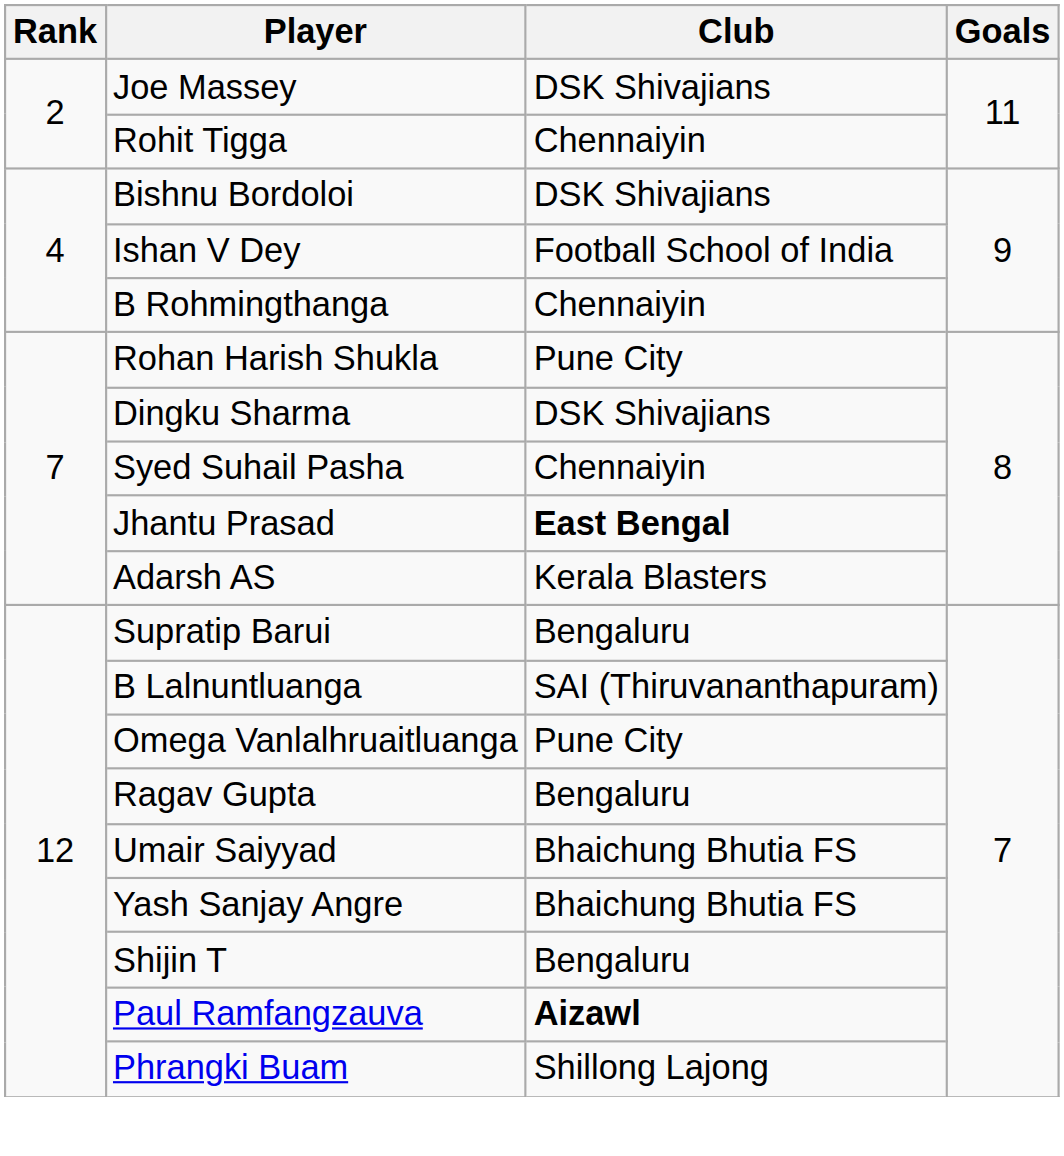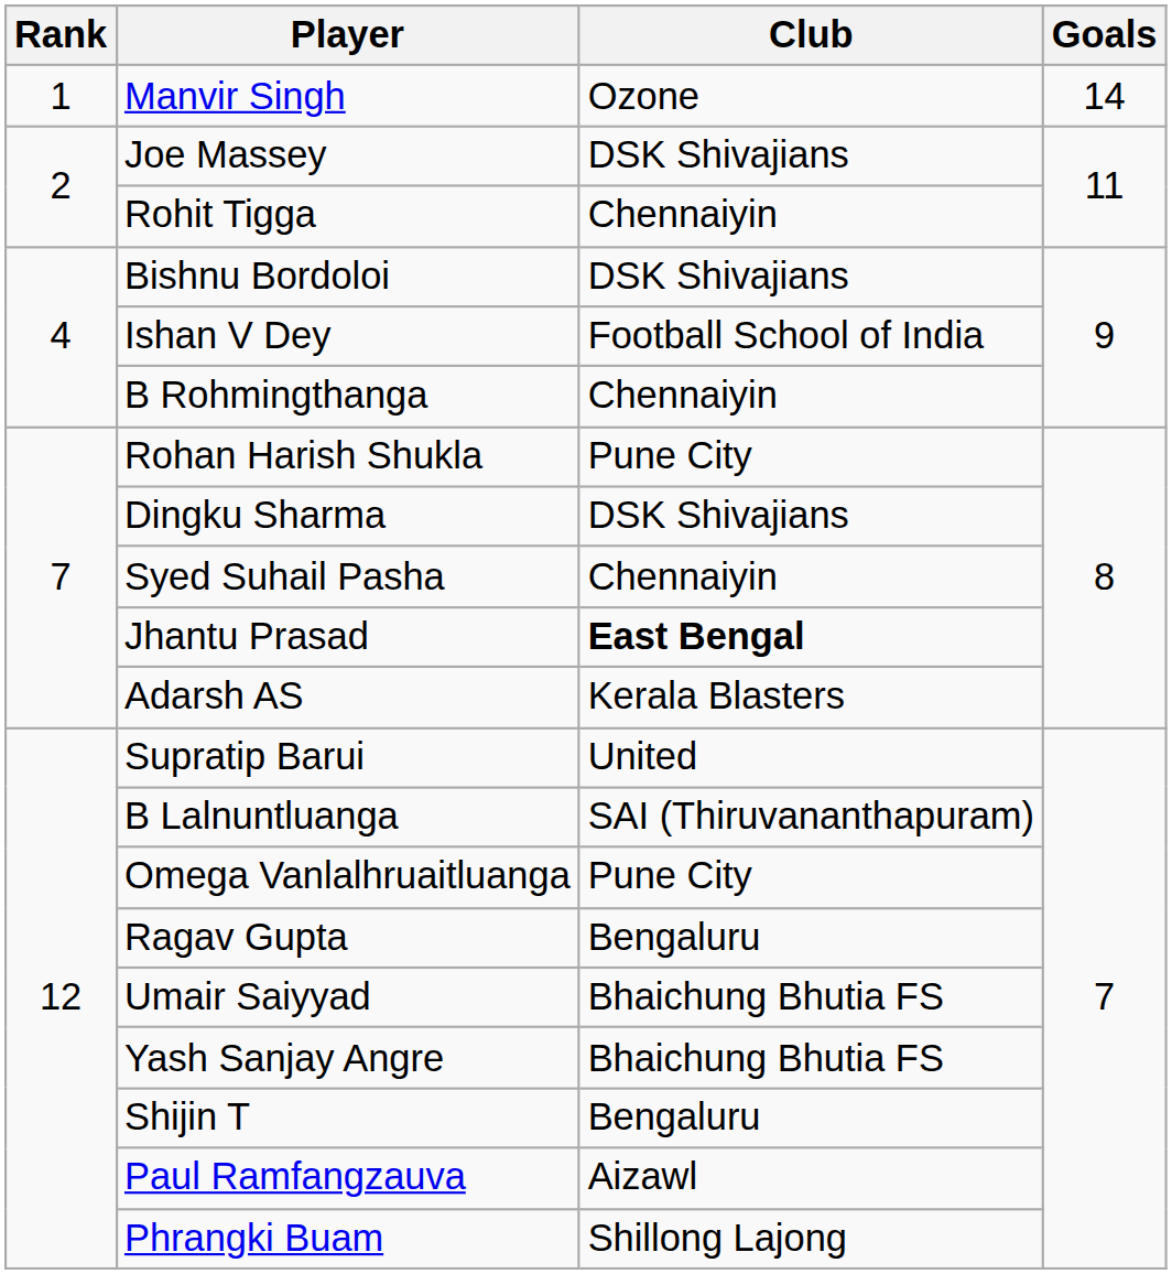 <table class="wikitable" style="text-align:center">
 <tr>
 <th>Rank</th>
 <th>Player</th>
 <th>Club</th>
 <th>Goals</th>
+</tr>
+<tr>
+<td rowspan="1">1</td>
+<td align="left"><a href='#'> Manvir Singh</a></td>
+<td align="left">Ozone</td>
+<td rowspan="1">14</td>
 </tr>
 <tr>
 <td rowspan="2">2</td>
 <td align="left">Joe Massey</td>
 <td align="left">DSK Shivajians</td>
 <td rowspan="2">11</td>
 </tr>
 <tr>
 <td align="left">Rohit Tigga</td>
 <td align="left">Chennaiyin</td>
 </tr>
 <tr>
 <td rowspan="3">4</td>
 <td align="left">Bishnu Bordoloi</td>
 <td align="left">DSK Shivajians</td>
 <td rowspan="3">9</td>
 </tr>
 <tr>
 <td align="left">Ishan V Dey</td>
 <td align="left">Football School of India</td>
 </tr>
 <tr>
 <td align="left">B Rohmingthanga</td>
 <td align="left">Chennaiyin</td>
 </tr>
 <tr>
 <td rowspan="5">7</td>
 <td align="left">Rohan Harish Shukla</td>
 <td align="left">Pune City</td>
 <td rowspan="5">8</td>
 </tr>
 <tr>
 <td align="left">Dingku Sharma</td>
 <td align="left">DSK Shivajians</td>
 </tr>
 <tr>
 <td align="left">Syed Suhail Pasha</td>
 <td align="left">Chennaiyin</td>
 </tr>
 <tr>
 <td align="left">Jhantu Prasad</td>
 <td align="left"><strong>East Bengal</strong></td>
 </tr>
 <tr>
 <td align="left">Adarsh AS</td>
 <td align="left">Kerala Blasters</td>
 </tr>
 <tr>
 <td rowspan="9">12</td>
 <td align="left">Supratip Barui</td>
-<td align="left">Bengaluru</td>
+<td align="left">United</td>
 <td rowspan="9">7</td>
 </tr>
 <tr>
 <td align="left">B Lalnuntluanga</td>
 <td align="left">SAI (Thiruvananthapuram)</td>
 </tr>
 <tr>
 <td align="left">Omega Vanlalhruaitluanga</td>
 <td align="left">Pune City</td>
 </tr>
 <tr>
 <td align="left">Ragav Gupta</td>
 <td align="left">Bengaluru</td>
 </tr>
 <tr>
 <td align="left">Umair Saiyyad</td>
 <td align="left">Bhaichung Bhutia FS</td>
 </tr>
 <tr>
 <td align="left">Yash Sanjay Angre</td>
 <td align="left">Bhaichung Bhutia FS</td>
 </tr>
 <tr>
 <td align="left">Shijin T</td>
 <td align="left">Bengaluru</td>
 </tr>
 <tr>
 <td align="left"><a href='#'>Paul Ramfangzauva</a></td>
-<td align="left"><strong>Aizawl</strong></td>
+<td align="left">Aizawl</td>
 </tr>
 <tr>
 <td align="left"><a href='#'>Phrangki Buam</a></td>
 <td align="left">Shillong Lajong</td>
 </tr>
 </table>
